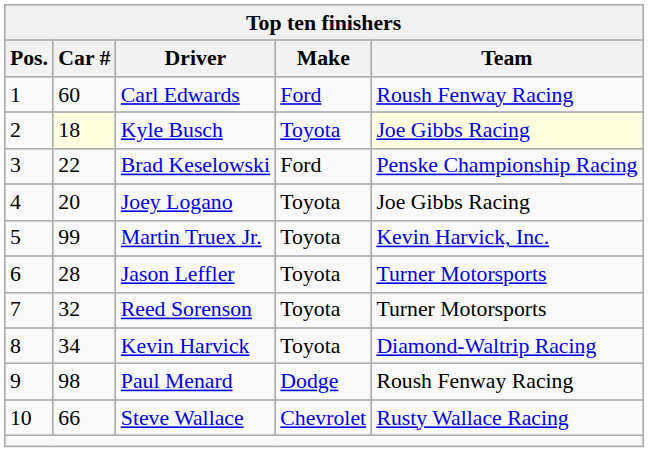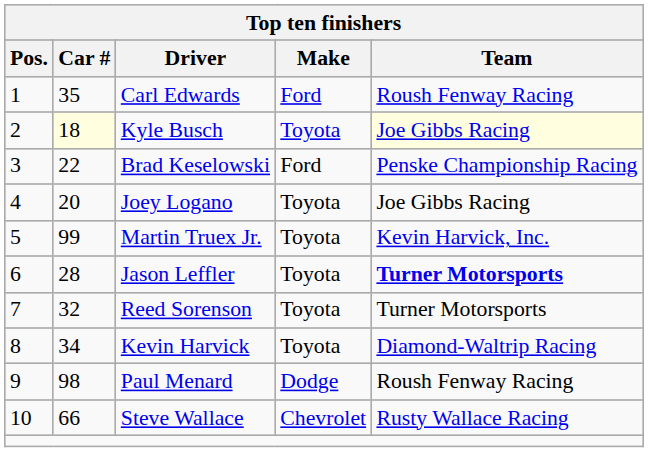 <table class="wikitable" style="font-size: 85%;">
 <tr>
 <th colspan=5 align=center>Top ten finishers</th>
 </tr>
 <tr>
 <th>Pos.</th>
 <th>Car #</th>
 <th>Driver</th>
 <th>Make</th>
 <th>Team</th>
 </tr>
 <tr>
 <td>1</td>
-<td>60</td>
+<td>35</td>
 <td><a href='#'>Carl Edwards</a></td>
 <td><a href='#'>Ford</a></td>
 <td><a href='#'>Roush Fenway Racing</a></td>
 </tr>
 <tr>
 <td>2</td>
 <td style="background: lightyellow;">18</td>
 <td><a href='#'>Kyle Busch</a></td>
 <td><a href='#'>Toyota</a></td>
 <td style="background: lightyellow;"><a href='#'>Joe Gibbs Racing</a></td>
 </tr>
 <tr>
 <td>3</td>
 <td>22</td>
 <td><a href='#'>Brad Keselowski</a></td>
 <td>Ford</td>
 <td><a href='#'>Penske Championship Racing</a></td>
 </tr>
 <tr>
 <td>4</td>
 <td>20</td>
 <td><a href='#'>Joey Logano</a></td>
 <td>Toyota</td>
 <td>Joe Gibbs Racing</td>
 </tr>
 <tr>
 <td>5</td>
 <td>99</td>
 <td><a href='#'>Martin Truex Jr.</a></td>
 <td>Toyota</td>
 <td><a href='#'>Kevin Harvick, Inc.</a></td>
 </tr>
 <tr>
 <td>6</td>
 <td>28</td>
 <td><a href='#'>Jason Leffler</a></td>
 <td>Toyota</td>
-<td><a href='#'>Turner Motorsports</a></td>
+<td><strong><a href='#'>Turner Motorsports</a></strong></td>
 </tr>
 <tr>
 <td>7</td>
 <td>32</td>
 <td><a href='#'>Reed Sorenson</a></td>
 <td>Toyota</td>
 <td>Turner Motorsports</td>
 </tr>
 <tr>
 <td>8</td>
 <td>34</td>
 <td><a href='#'>Kevin Harvick</a></td>
 <td>Toyota</td>
 <td><a href='#'>Diamond-Waltrip Racing</a></td>
 </tr>
 <tr>
 <td>9</td>
 <td>98</td>
 <td><a href='#'>Paul Menard</a></td>
 <td><a href='#'>Dodge</a></td>
 <td>Roush Fenway Racing</td>
 </tr>
 <tr>
 <td>10</td>
 <td>66</td>
 <td><a href='#'>Steve Wallace</a></td>
 <td><a href='#'>Chevrolet</a></td>
 <td><a href='#'>Rusty Wallace Racing</a></td>
 </tr>
 <tr>
 <td colspan=5 align=center></td>
 </tr>
 </table>
